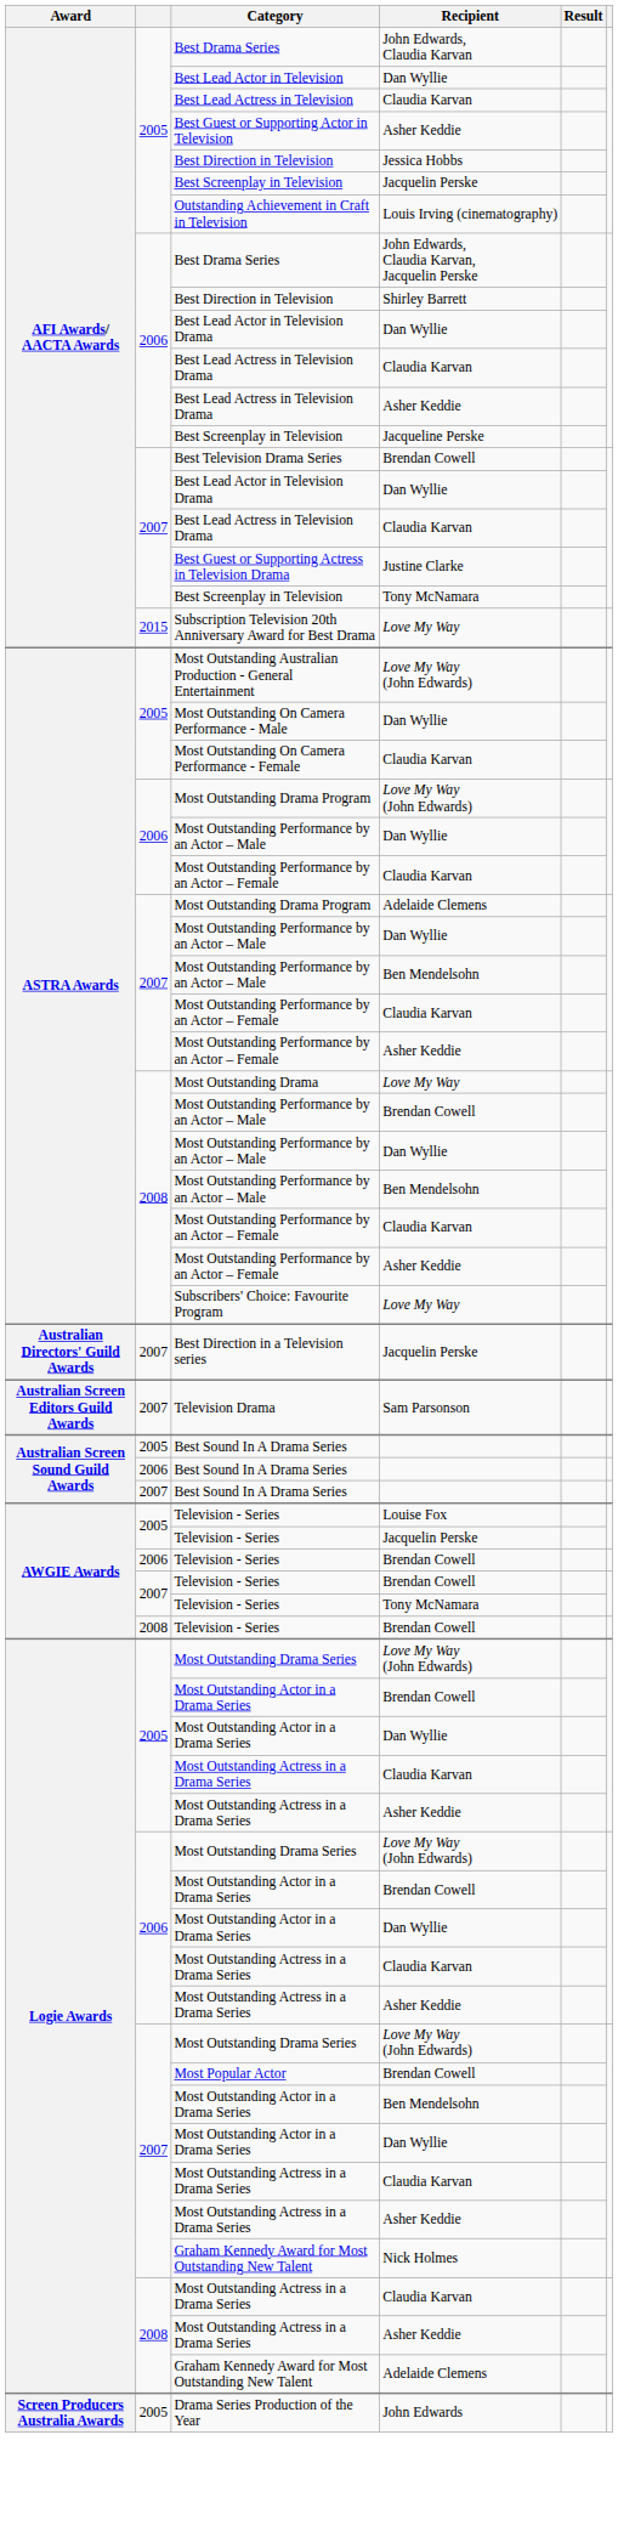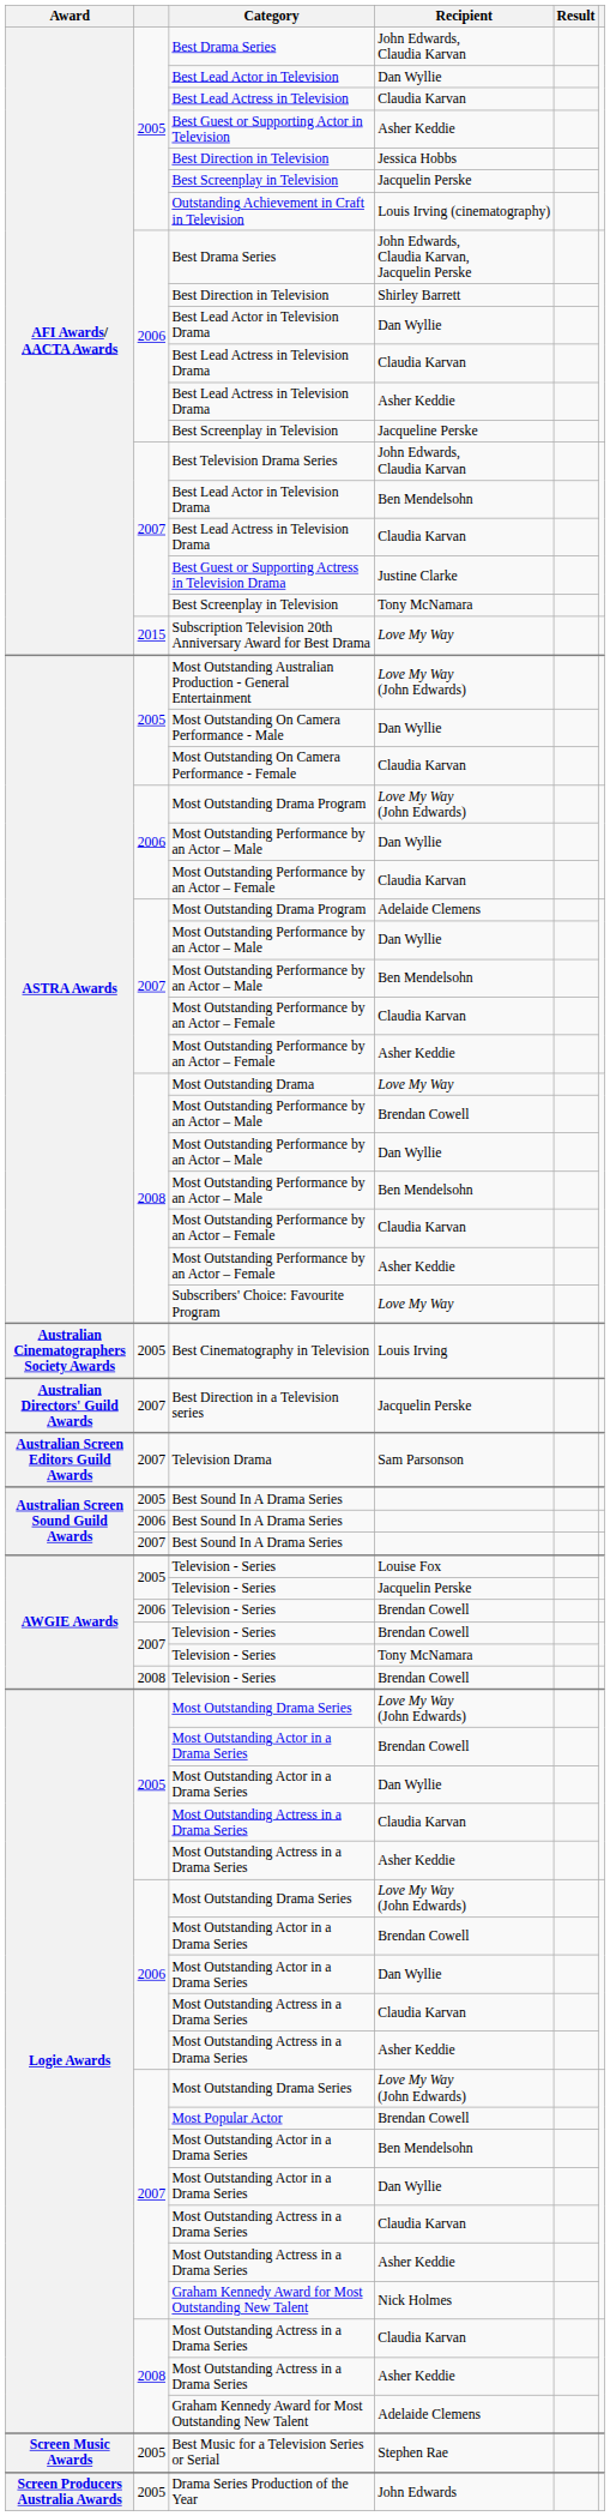 <table class="wikitable sortable plainrowheaders">
 <tr>
 <th width="140">Award</th>
 <th></th>
 <th width="228">Category</th>
 <th>Recipient</th>
 <th>Result</th>
 <th></th>
 </tr>
 <tr>
 <th rowspan="19" scope="row"><a href='#'>AFI Awards</a>/<br><a href='#'>AACTA Awards</a></th>
 <td rowspan="7"><a href='#'>2005</a></td>
 <td><a href='#'>Best Drama Series</a></td>
 <td>John Edwards,<br>Claudia Karvan</td>
 <td></td>
 <td align="center" rowspan="7"></td>
 </tr>
 <tr>
 <td><a href='#'>Best Lead Actor in Television</a></td>
 <td>Dan Wyllie</td>
 <td></td>
 </tr>
 <tr>
 <td><a href='#'>Best Lead Actress in Television</a></td>
 <td>Claudia Karvan</td>
 <td></td>
 </tr>
 <tr>
 <td><a href='#'>Best Guest or Supporting Actor in Television</a></td>
 <td>Asher Keddie</td>
 <td></td>
 </tr>
 <tr>
 <td><a href='#'>Best Direction in Television</a></td>
 <td>Jessica Hobbs </td>
 <td></td>
 </tr>
 <tr>
 <td><a href='#'>Best Screenplay in Television</a></td>
 <td>Jacquelin Perske </td>
 <td></td>
 </tr>
 <tr>
 <td><a href='#'>Outstanding Achievement in Craft in Television</a></td>
 <td>Louis Irving (cinematography)</td>
 <td></td>
 </tr>
 <tr>
 <td rowspan="6"><a href='#'>2006</a></td>
 <td>Best Drama Series</td>
 <td>John Edwards,<br>Claudia Karvan,<br>Jacquelin Perske</td>
 <td></td>
 <td align="center" rowspan="6"></td>
 </tr>
 <tr>
 <td>Best Direction in Television</td>
 <td>Shirley Barrett </td>
 <td></td>
 </tr>
 <tr>
 <td>Best Lead Actor in Television Drama</td>
 <td>Dan Wyllie</td>
 <td></td>
 </tr>
 <tr>
 <td>Best Lead Actress in Television Drama</td>
 <td>Claudia Karvan</td>
 <td></td>
 </tr>
 <tr>
 <td>Best Lead Actress in Television Drama</td>
 <td>Asher Keddie</td>
 <td></td>
 </tr>
 <tr>
 <td>Best Screenplay in Television</td>
 <td>Jacqueline Perske </td>
 <td></td>
 </tr>
 <tr>
 <td rowspan="5"><a href='#'>2007</a></td>
 <td>Best Television Drama Series</td>
-<td>Brendan Cowell </td>
+<td>John Edwards,<br>Claudia Karvan</td>
 <td></td>
 <td align="center" rowspan="5"></td>
 </tr>
 <tr>
 <td>Best Lead Actor in Television Drama</td>
-<td>Dan Wyllie</td>
+<td>Ben Mendelsohn</td>
 <td></td>
 </tr>
 <tr>
 <td>Best Lead Actress in Television Drama</td>
 <td>Claudia Karvan</td>
 <td></td>
 </tr>
 <tr>
 <td><a href='#'>Best Guest or Supporting Actress in Television Drama</a></td>
 <td>Justine Clarke</td>
 <td></td>
 </tr>
 <tr>
 <td>Best Screenplay in Television</td>
 <td>Tony McNamara </td>
 <td></td>
 </tr>
 <tr>
 <td><a href='#'>2015</a></td>
 <td>Subscription Television 20th Anniversary Award for Best Drama</td>
 <td><em>Love My Way</em></td>
 <td></td>
 <td align="center"></td>
 </tr>
 <tr style="border-top:2px solid gray;">
 <th rowspan="18" scope="row"><a href='#'>ASTRA Awards</a></th>
 <td rowspan="3"><a href='#'>2005</a></td>
 <td>Most Outstanding Australian Production - General Entertainment</td>
 <td><em>Love My Way</em><br>(John Edwards)</td>
 <td></td>
 <td align="center" rowspan="3"></td>
 </tr>
 <tr>
 <td>Most Outstanding On Camera Performance - Male</td>
 <td>Dan Wyllie</td>
 <td></td>
 </tr>
 <tr>
 <td>Most Outstanding On Camera Performance - Female</td>
 <td>Claudia Karvan</td>
 <td></td>
 </tr>
 <tr>
 <td rowspan="3"><a href='#'>2006</a></td>
 <td>Most Outstanding Drama Program</td>
 <td><em>Love My Way</em><br>(John Edwards)</td>
 <td></td>
 <td align="center" rowspan="3"></td>
 </tr>
 <tr>
 <td>Most Outstanding Performance by an Actor – Male</td>
 <td>Dan Wyllie</td>
 <td></td>
 </tr>
 <tr>
 <td>Most Outstanding Performance by an Actor – Female</td>
 <td>Claudia Karvan</td>
 <td></td>
 </tr>
 <tr>
 <td rowspan="5"><a href='#'>2007</a></td>
 <td>Most Outstanding Drama Program</td>
 <td>Adelaide Clemens</td>
 <td></td>
 <td align="center" rowspan="5"></td>
 </tr>
 <tr>
 <td>Most Outstanding Performance by an Actor – Male</td>
 <td>Dan Wyllie</td>
 <td></td>
 </tr>
 <tr>
 <td>Most Outstanding Performance by an Actor – Male</td>
 <td>Ben Mendelsohn</td>
 <td></td>
 </tr>
 <tr>
 <td>Most Outstanding Performance by an Actor – Female</td>
 <td>Claudia Karvan</td>
 <td></td>
 </tr>
 <tr>
 <td>Most Outstanding Performance by an Actor – Female</td>
 <td>Asher Keddie</td>
 <td></td>
 </tr>
 <tr>
 <td rowspan="7"><a href='#'>2008</a></td>
 <td>Most Outstanding Drama</td>
 <td><em>Love My Way</em></td>
 <td></td>
 <td align="center" rowspan="7"></td>
 </tr>
 <tr>
 <td>Most Outstanding Performance by an Actor – Male</td>
 <td>Brendan Cowell</td>
 <td></td>
 </tr>
 <tr>
 <td>Most Outstanding Performance by an Actor – Male</td>
 <td>Dan Wyllie</td>
 <td></td>
 </tr>
 <tr>
 <td>Most Outstanding Performance by an Actor – Male</td>
 <td>Ben Mendelsohn</td>
 <td></td>
 </tr>
 <tr>
 <td>Most Outstanding Performance by an Actor – Female</td>
 <td>Claudia Karvan</td>
 <td></td>
 </tr>
 <tr>
 <td>Most Outstanding Performance by an Actor – Female</td>
 <td>Asher Keddie</td>
 <td></td>
 </tr>
 <tr>
 <td>Subscribers' Choice: Favourite Program</td>
 <td><em>Love My Way</em></td>
+<td></td>
+</tr>
+<tr style="border-top:2px solid gray;">
+<th scope="row"><a href='#'>Australian Cinematographers Society Awards</a></th>
+<td>2005</td>
+<td>Best Cinematography in Television</td>
+<td>Louis Irving</td>
+<td></td>
 <td></td>
 </tr>
 <tr style="border-top:2px solid gray;">
 <th scope="row"><a href='#'>Australian Directors' Guild Awards</a></th>
 <td>2007</td>
 <td>Best Direction in a Television series</td>
 <td>Jacquelin Perske </td>
 <td></td>
 <td align="center"></td>
 </tr>
 <tr style="border-top:2px solid gray;">
 <th scope="row"><a href='#'>Australian Screen Editors Guild Awards</a></th>
 <td>2007</td>
 <td>Television Drama</td>
 <td>Sam Parsonson</td>
 <td></td>
 <td align="center"></td>
 </tr>
 <tr style="border-top:2px solid gray;">
 <th rowspan="3" scope="row"><a href='#'> Australian Screen Sound Guild Awards</a></th>
 <td>2005</td>
 <td>Best Sound In A Drama Series</td>
 <td></td>
 <td></td>
 <td></td>
 </tr>
 <tr>
 <td>2006</td>
 <td>Best Sound In A Drama Series</td>
 <td></td>
 <td></td>
 <td></td>
 </tr>
 <tr>
 <td>2007</td>
 <td>Best Sound In A Drama Series</td>
 <td></td>
 <td></td>
 <td></td>
 </tr>
 <tr style="border-top:2px solid gray;">
 <th rowspan="6" scope="row"><a href='#'>AWGIE Awards</a></th>
 <td rowspan="2">2005</td>
 <td>Television - Series</td>
 <td>Louise Fox </td>
 <td></td>
 <td rowspan="2" align="center"></td>
 </tr>
 <tr>
 <td>Television - Series</td>
 <td>Jacquelin Perske </td>
 <td></td>
 </tr>
 <tr>
 <td>2006</td>
 <td>Television - Series</td>
 <td>Brendan Cowell </td>
 <td></td>
 <td align="center"></td>
 </tr>
 <tr>
 <td rowspan="2">2007</td>
 <td>Television - Series</td>
 <td>Brendan Cowell </td>
 <td></td>
 <td rowspan="2" align="center"></td>
 </tr>
 <tr>
 <td>Television - Series</td>
 <td>Tony McNamara </td>
 <td></td>
 </tr>
 <tr>
 <td>2008</td>
 <td>Television - Series</td>
 <td>Brendan Cowell </td>
 <td></td>
 <td align="center"></td>
 </tr>
 <tr style="border-top:2px solid gray;">
 <th rowspan="20" scope="row"><a href='#'>Logie Awards</a></th>
 <td rowspan="5"><a href='#'>2005</a></td>
 <td><a href='#'>Most Outstanding Drama Series</a></td>
 <td><em>Love My Way</em><br>(John Edwards)</td>
 <td></td>
 <td rowspan="5" align="center"></td>
 </tr>
 <tr>
 <td><a href='#'>Most Outstanding Actor in a Drama Series</a></td>
 <td>Brendan Cowell</td>
 <td></td>
 </tr>
 <tr>
 <td>Most Outstanding Actor in a Drama Series</td>
 <td>Dan Wyllie</td>
 <td></td>
 </tr>
 <tr>
 <td><a href='#'>Most Outstanding Actress in a Drama Series</a></td>
 <td>Claudia Karvan</td>
 <td></td>
 </tr>
 <tr>
 <td>Most Outstanding Actress in a Drama Series</td>
 <td>Asher Keddie</td>
 <td></td>
 </tr>
 <tr>
 <td rowspan="5"><a href='#'>2006</a></td>
 <td>Most Outstanding Drama Series</td>
 <td><em>Love My Way</em><br>(John Edwards)</td>
 <td></td>
 <td rowspan="5" align="center"></td>
 </tr>
 <tr>
 <td>Most Outstanding Actor in a Drama Series</td>
 <td>Brendan Cowell</td>
 <td></td>
 </tr>
 <tr>
 <td>Most Outstanding Actor in a Drama Series</td>
 <td>Dan Wyllie</td>
 <td></td>
 </tr>
 <tr>
 <td>Most Outstanding Actress in a Drama Series</td>
 <td>Claudia Karvan</td>
 <td></td>
 </tr>
 <tr>
 <td>Most Outstanding Actress in a Drama Series</td>
 <td>Asher Keddie</td>
 <td></td>
 </tr>
 <tr>
 <td rowspan="7"><a href='#'>2007</a></td>
 <td>Most Outstanding Drama Series</td>
 <td><em>Love My Way</em><br>(John Edwards)</td>
 <td></td>
 <td rowspan="7" align="center"></td>
 </tr>
 <tr>
 <td><a href='#'>Most Popular Actor</a></td>
 <td>Brendan Cowell</td>
 <td></td>
 </tr>
 <tr>
 <td>Most Outstanding Actor in a Drama Series</td>
 <td>Ben Mendelsohn</td>
 <td></td>
 </tr>
 <tr>
 <td>Most Outstanding Actor in a Drama Series</td>
 <td>Dan Wyllie</td>
 <td></td>
 </tr>
 <tr>
 <td>Most Outstanding Actress in a Drama Series</td>
 <td>Claudia Karvan</td>
 <td></td>
 </tr>
 <tr>
 <td>Most Outstanding Actress in a Drama Series</td>
 <td>Asher Keddie</td>
 <td></td>
 </tr>
 <tr>
 <td><a href='#'>Graham Kennedy Award for Most Outstanding New Talent</a></td>
 <td>Nick Holmes </td>
 <td></td>
 </tr>
 <tr>
 <td rowspan="3"><a href='#'>2008</a></td>
 <td>Most Outstanding Actress in a Drama Series</td>
 <td>Claudia Karvan</td>
 <td></td>
 <td rowspan="3" align="center"></td>
 </tr>
 <tr>
 <td>Most Outstanding Actress in a Drama Series</td>
 <td>Asher Keddie</td>
 <td></td>
 </tr>
 <tr>
 <td>Graham Kennedy Award for Most Outstanding New Talent</td>
 <td>Adelaide Clemens</td>
 <td></td>
 </tr>
 <tr style="border-top:2px solid gray;">
+<th scope="row"><a href='#'>Screen Music Awards</a></th>
+<td>2005</td>
+<td>Best Music for a Television Series or Serial</td>
+<td>Stephen Rae</td>
+<td></td>
+<td align="center"></td>
+</tr>
+<tr style="border-top:2px solid gray;">
 <th scope="row"><a href='#'>Screen Producers Australia Awards</a></th>
 <td>2005</td>
 <td>Drama Series Production of the Year</td>
 <td>John Edwards</td>
 <td></td>
 <td></td>
 </tr>
 </table>
